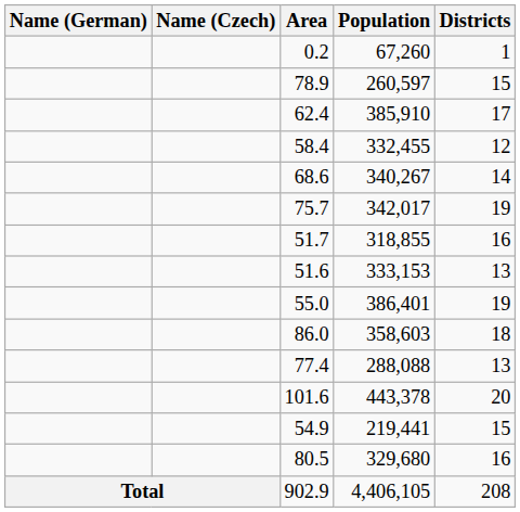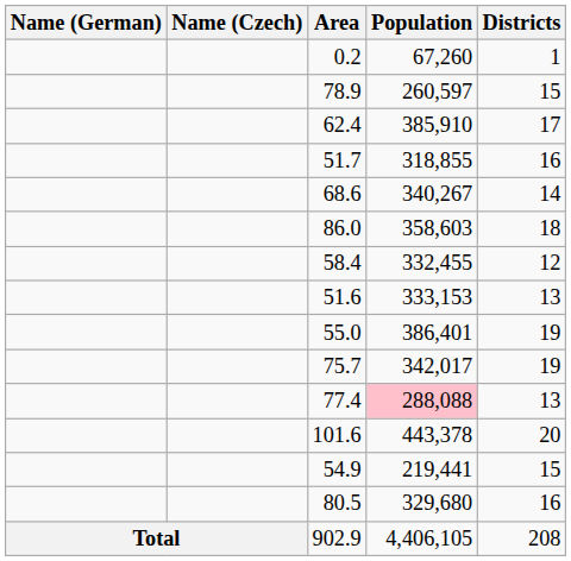 <table class="wikitable">
 <tr>
 <th>Name (German)</th>
 <th>Name (Czech)</th>
 <th>Area </th>
 <th>Population</th>
 <th>Districts </th>
 </tr>
 <tr>
 <td> </td>
 <td></td>
 <td style="text-align: right;">0.2</td>
 <td style="text-align: right;">67,260</td>
 <td style="text-align: right;">1</td>
 </tr>
 <tr>
 <td></td>
 <td></td>
 <td style="text-align: right;">78.9</td>
 <td style="text-align: right;">260,597</td>
 <td style="text-align: right;">15</td>
 </tr>
 <tr>
 <td></td>
 <td></td>
 <td style="text-align: right;">62.4</td>
 <td style="text-align: right;">385,910</td>
 <td style="text-align: right;">17</td>
 </tr>
 <tr>
 <td></td>
 <td></td>
-<td style="text-align: right;">58.4</td>
-<td style="text-align: right;">332,455</td>
-<td style="text-align: right;">12</td>
+<td style="text-align: right;">51.7</td>
+<td style="text-align: right;">318,855</td>
+<td style="text-align: right;">16</td>
 </tr>
 <tr>
 <td></td>
 <td></td>
 <td style="text-align: right;">68.6</td>
 <td style="text-align: right;">340,267</td>
 <td style="text-align: right;">14</td>
 </tr>
 <tr>
 <td></td>
 <td></td>
-<td style="text-align: right;">75.7</td>
-<td style="text-align: right;">342,017</td>
-<td style="text-align: right;">19</td>
+<td style="text-align: right;">86.0</td>
+<td style="text-align: right;">358,603</td>
+<td style="text-align: right;">18</td>
 </tr>
 <tr>
 <td></td>
 <td></td>
-<td style="text-align: right;">51.7</td>
-<td style="text-align: right;">318,855</td>
-<td style="text-align: right;">16</td>
+<td style="text-align: right;">58.4</td>
+<td style="text-align: right;">332,455</td>
+<td style="text-align: right;">12</td>
 </tr>
 <tr>
 <td></td>
 <td></td>
 <td style="text-align: right;">51.6</td>
 <td style="text-align: right;">333,153</td>
 <td style="text-align: right;">13</td>
 </tr>
 <tr>
 <td></td>
 <td></td>
 <td style="text-align: right;">55.0</td>
 <td style="text-align: right;">386,401</td>
 <td style="text-align: right;">19</td>
 </tr>
 <tr>
 <td></td>
 <td></td>
-<td style="text-align: right;">86.0</td>
-<td style="text-align: right;">358,603</td>
-<td style="text-align: right;">18</td>
+<td style="text-align: right;">75.7</td>
+<td style="text-align: right;">342,017</td>
+<td style="text-align: right;">19</td>
 </tr>
 <tr>
 <td></td>
 <td></td>
 <td style="text-align: right;">77.4</td>
-<td style="text-align: right;">288,088</td>
+<td style="background: pink; text-align: right;">288,088</td>
 <td style="text-align: right;">13</td>
 </tr>
 <tr>
 <td></td>
 <td></td>
 <td style="text-align: right;">101.6</td>
 <td style="text-align: right;">443,378</td>
 <td style="text-align: right;">20</td>
 </tr>
 <tr>
 <td></td>
 <td></td>
 <td style="text-align: right;">54.9</td>
 <td style="text-align: right;">219,441</td>
 <td style="text-align: right;">15</td>
 </tr>
 <tr>
 <td></td>
 <td></td>
 <td style="text-align: right;">80.5</td>
 <td style="text-align: right;">329,680</td>
 <td style="text-align: right;">16</td>
 </tr>
 <tr>
 <th colspan="2">Total</th>
 <td style="text-align: right;">902.9</td>
 <td style="text-align: right;">4,406,105</td>
 <td style="text-align: right;">208</td>
 </tr>
 </table>
